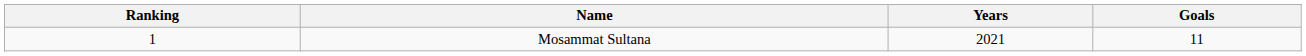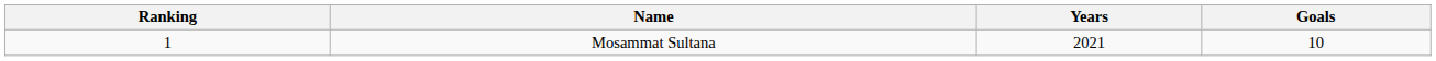 <table class="wikitable" style="text-align:center;width:90%">
 <tr>
 <th>Ranking</th>
 <th>Name</th>
 <th>Years</th>
 <th>Goals</th>
 </tr>
 <tr>
 <td>1</td>
 <td> Mosammat Sultana</td>
 <td>2021</td>
-<td>11</td>
+<td>10</td>
 </tr>
 </table>
